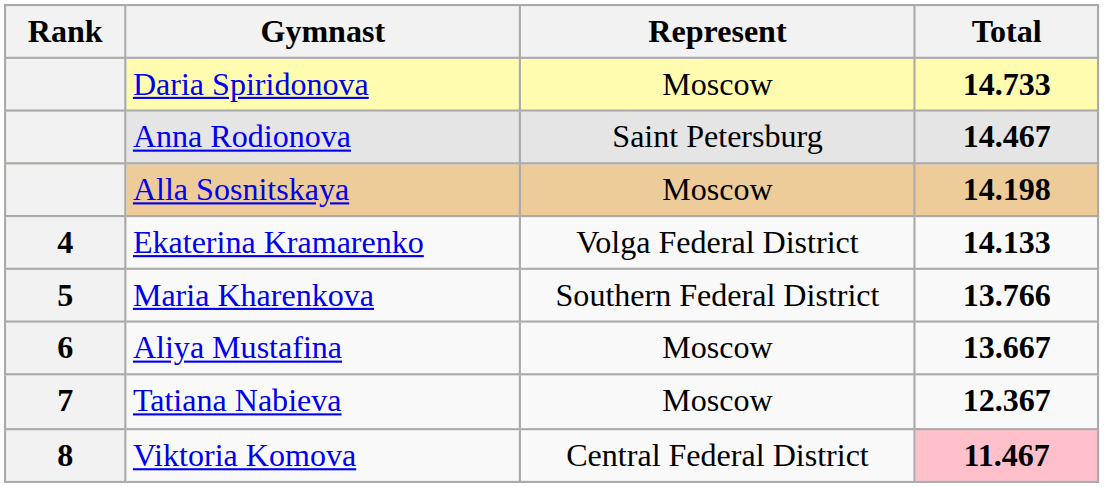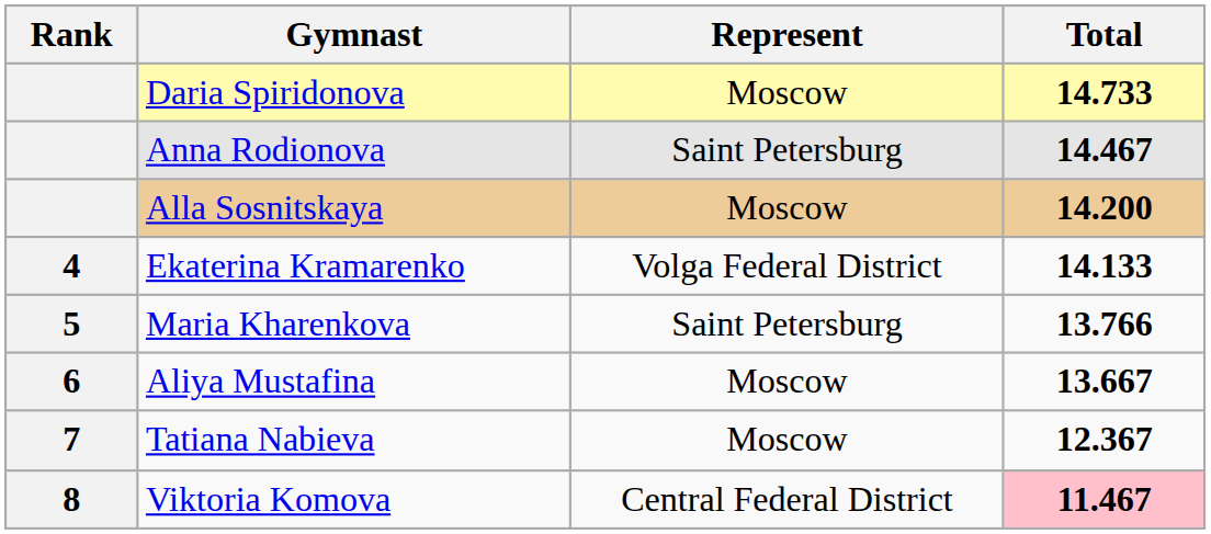 <table class="wikitable sortable" style="text-align:center; font-size:95%">
 <tr>
 <th scope="col" style="width:50px;">Rank</th>
 <th scope="col" style="width:180px;">Gymnast</th>
 <th scope="col" style="width:180px;">Represent</th>
 <th scope="col" style="width:80px;">Total</th>
 </tr>
 <tr style="background:#fffcaf;">
 <th scope=row style="text-align:center"></th>
 <td style="text-align:left;"><a href='#'>Daria Spiridonova</a></td>
 <td>Moscow</td>
 <td><strong>14.733</strong></td>
 </tr>
 <tr style="background:#e5e5e5;">
 <th scope=row style="text-align:center"></th>
 <td style="text-align:left;"><a href='#'>Anna Rodionova</a></td>
 <td>Saint Petersburg</td>
 <td><strong>14.467</strong></td>
 </tr>
 <tr style="background:#ec9;">
 <th scope=row style="text-align:center"></th>
 <td style="text-align:left;"><a href='#'>Alla Sosnitskaya</a></td>
 <td>Moscow</td>
-<td><strong>14.198</strong></td>
+<td><strong>14.200</strong></td>
 </tr>
 <tr>
 <th scope=row style="text-align:center">4</th>
 <td style="text-align:left;"><a href='#'>Ekaterina Kramarenko</a></td>
 <td>Volga Federal District</td>
 <td><strong>14.133</strong></td>
 </tr>
 <tr>
 <th scope=row style="text-align:center">5</th>
 <td style="text-align:left;"><a href='#'>Maria Kharenkova</a></td>
-<td>Southern Federal District</td>
+<td>Saint Petersburg</td>
 <td><strong>13.766</strong></td>
 </tr>
 <tr>
 <th scope=row style="text-align:center">6</th>
 <td style="text-align:left;"><a href='#'>Aliya Mustafina</a></td>
 <td>Moscow</td>
 <td><strong>13.667</strong></td>
 </tr>
 <tr>
 <th scope=row style="text-align:center">7</th>
 <td style="text-align:left;"><a href='#'>Tatiana Nabieva</a></td>
 <td>Moscow</td>
 <td><strong>12.367</strong></td>
 </tr>
 <tr>
 <th scope=row style="text-align:center">8</th>
 <td style="text-align:left;"><a href='#'>Viktoria Komova</a></td>
 <td>Central Federal District</td>
 <td style="background: pink;"><strong>11.467</strong></td>
 </tr>
 </table>
